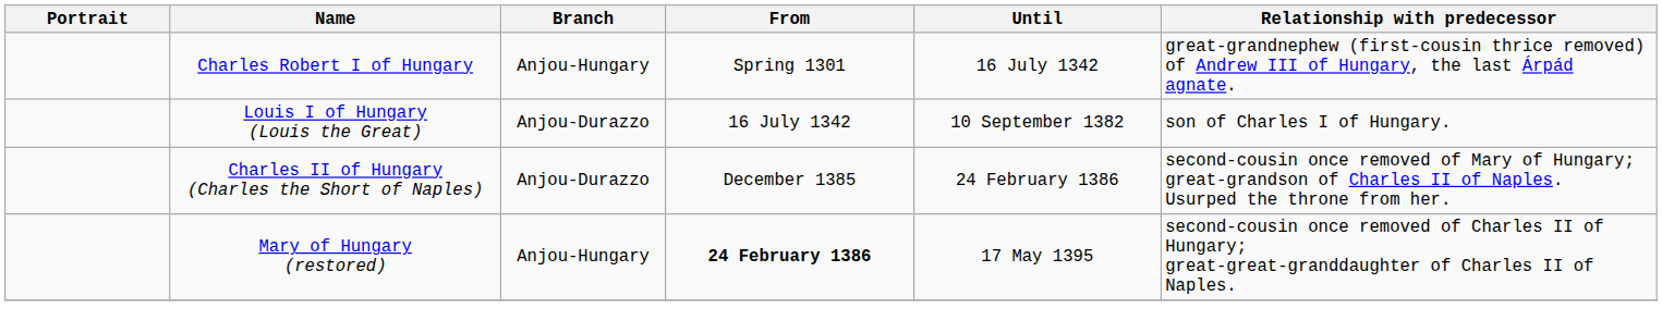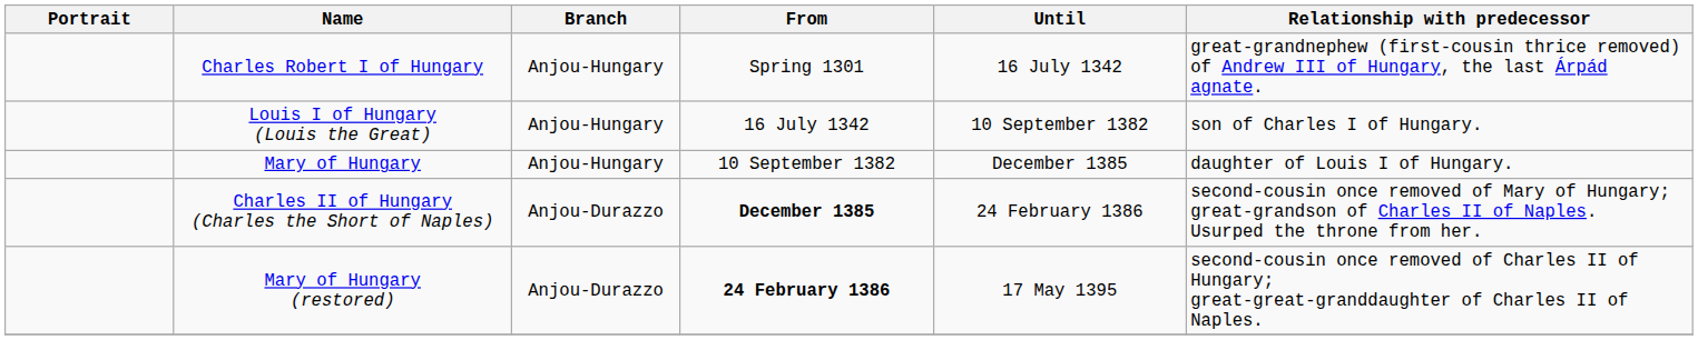 <table width=100% class="wikitable">
 <tr>
 <th width=10%>Portrait</th>
 <th width=20%>Name</th>
 <th width=10%>Branch</th>
 <th width=15%>From</th>
 <th width=15%>Until</th>
 <th width=35%>Relationship with predecessor</th>
 </tr>
 <tr>
 <td align="center"></td>
 <td align="center"><a href='#'>Charles Robert I of Hungary</a></td>
 <td align="center">Anjou-Hungary</td>
 <td align="center">Spring 1301</td>
 <td align="center">16 July 1342</td>
 <td>great-grandnephew (first-cousin thrice removed) of <a href='#'>Andrew III of Hungary</a>, the last <a href='#'>Árpád agnate</a>.</td>
 </tr>
 <tr>
 <td align="center"></td>
 <td align="center"><a href='#'>Louis I of Hungary</a><br><em>(Louis the Great)</em></td>
-<td align="center">Anjou-Durazzo</td>
+<td align="center">Anjou-Hungary</td>
 <td align="center">16 July 1342</td>
 <td align="center">10 September 1382</td>
 <td>son of Charles I of Hungary.</td>
 </tr>
 <tr>
 <td align="center"></td>
+<td align="center"><a href='#'>Mary of Hungary</a></td>
+<td align="center">Anjou-Hungary</td>
+<td align="center">10 September 1382</td>
+<td align="center">December 1385</td>
+<td>daughter of Louis I of Hungary.</td>
+</tr>
+<tr>
+<td align="center"></td>
 <td align="center"><a href='#'>Charles II of Hungary</a><br><em>(Charles the Short of Naples)</em></td>
 <td align="center">Anjou-Durazzo</td>
-<td align="center">December 1385</td>
+<td align="center"><strong>December 1385</strong></td>
 <td align="center">24 February 1386</td>
 <td>second-cousin once removed of Mary of Hungary; great-grandson of <a href='#'>Charles II of Naples</a>.<br> Usurped the throne from her.</td>
 </tr>
 <tr>
 <td align="center"></td>
 <td align="center"><a href='#'>Mary of Hungary</a><br><em>(restored)</em></td>
-<td align="center">Anjou-Hungary</td>
+<td align="center">Anjou-Durazzo</td>
 <td align="center"><strong>24 February 1386</strong></td>
 <td align="center">17 May 1395</td>
 <td>second-cousin once removed of Charles II of Hungary;<br>great-great-granddaughter of Charles II of Naples.</td>
 </tr>
 <tr>
 </tr>
 </table>
